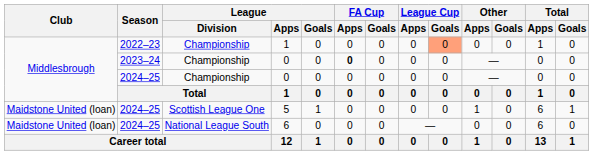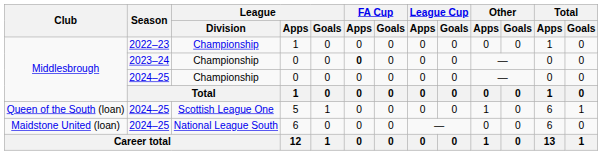 <table class="wikitable" style="text-align: center">
 <tr>
 <th rowspan="2">Club</th>
 <th rowspan="2">Season</th>
 <th colspan="3">League</th>
 <th colspan="2"><a href='#'>FA Cup</a></th>
 <th colspan="2"><a href='#'>League Cup</a></th>
 <th colspan="2">Other</th>
 <th colspan="2">Total</th>
 </tr>
 <tr>
 <th>Division</th>
 <th>Apps</th>
 <th>Goals</th>
 <th>Apps</th>
 <th>Goals</th>
 <th>Apps</th>
 <th>Goals</th>
 <th>Apps</th>
 <th>Goals</th>
 <th>Apps</th>
 <th>Goals</th>
 </tr>
 <tr>
 <td rowspan="4"><a href='#'>Middlesbrough</a></td>
 <td><a href='#'>2022–23</a></td>
 <td><a href='#'>Championship</a></td>
 <td>1</td>
 <td>0</td>
 <td>0</td>
 <td>0</td>
 <td>0</td>
-<td style="background: lightsalmon;">0</td>
+<td>0</td>
 <td>0</td>
 <td>0</td>
 <td>1</td>
 <td>0</td>
 </tr>
 <tr>
 <td><a href='#'>2023–24</a></td>
 <td>Championship</td>
 <td>0</td>
 <td>0</td>
 <td><strong>0</strong></td>
 <td>0</td>
 <td>0</td>
 <td>0</td>
 <td colspan="2">—</td>
 <td>0</td>
 <td>0</td>
 </tr>
 <tr>
 <td><a href='#'>2024–25</a></td>
 <td>Championship</td>
 <td>0</td>
 <td>0</td>
 <td>0</td>
 <td>0</td>
 <td>0</td>
 <td>0</td>
 <td colspan="2">—</td>
 <td>0</td>
 <td>0</td>
 </tr>
 <tr>
 <th colspan="2">Total</th>
 <th>1</th>
 <th>0</th>
 <th>0</th>
 <th>0</th>
 <th>0</th>
 <th>0</th>
 <th>0</th>
 <th>0</th>
 <th>1</th>
 <th>0</th>
 </tr>
 <tr>
-<td><a href='#'>Maidstone United</a> (loan)</td>
+<td><a href='#'>Queen of the South</a> (loan)</td>
 <td><a href='#'>2024–25</a></td>
 <td><a href='#'>Scottish League One</a></td>
 <td>5</td>
 <td>1</td>
 <td>0</td>
 <td>0</td>
 <td>0</td>
 <td>0</td>
 <td>1</td>
 <td>0</td>
 <td>6</td>
 <td>1</td>
 </tr>
 <tr>
 <td><a href='#'>Maidstone United</a> (loan)</td>
 <td><a href='#'>2024–25</a></td>
 <td><a href='#'>National League South</a></td>
 <td>6</td>
 <td>0</td>
 <td>0</td>
 <td>0</td>
 <td colspan="2">—</td>
 <td>0</td>
 <td>0</td>
 <td>6</td>
 <td>0</td>
 </tr>
 <tr>
 <th colspan="3">Career total</th>
 <th>12</th>
 <th>1</th>
 <th>0</th>
 <th>0</th>
 <th>0</th>
 <th>0</th>
 <th>1</th>
 <th>0</th>
 <th>13</th>
 <th>1</th>
 </tr>
 </table>
